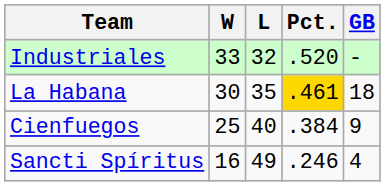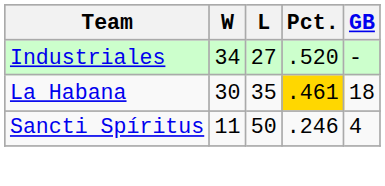 <table class="wikitable">
 <tr>
 <th>Team</th>
 <th>W</th>
 <th>L</th>
 <th>Pct.</th>
 <th><a href='#'>GB</a></th>
 </tr>
 <tr style="background-color:#ccffcc;">
 <td><a href='#'>Industriales</a></td>
-<td>33</td>
-<td>32</td>
+<td>34</td>
+<td>27</td>
 <td>.520</td>
 <td>-</td>
 </tr>
 <tr>
 <td><a href='#'>La Habana</a></td>
 <td>30</td>
 <td>35</td>
 <td style="background: gold;">.461</td>
 <td>18</td>
 </tr>
 <tr>
-<td><a href='#'>Cienfuegos</a></td>
-<td>25</td>
-<td>40</td>
-<td>.384</td>
-<td>9</td>
-</tr>
-<tr>
 <td><a href='#'>Sancti Spíritus</a></td>
-<td>16</td>
-<td>49</td>
+<td>11</td>
+<td>50</td>
 <td>.246</td>
 <td>4</td>
 </tr>
 </table>
